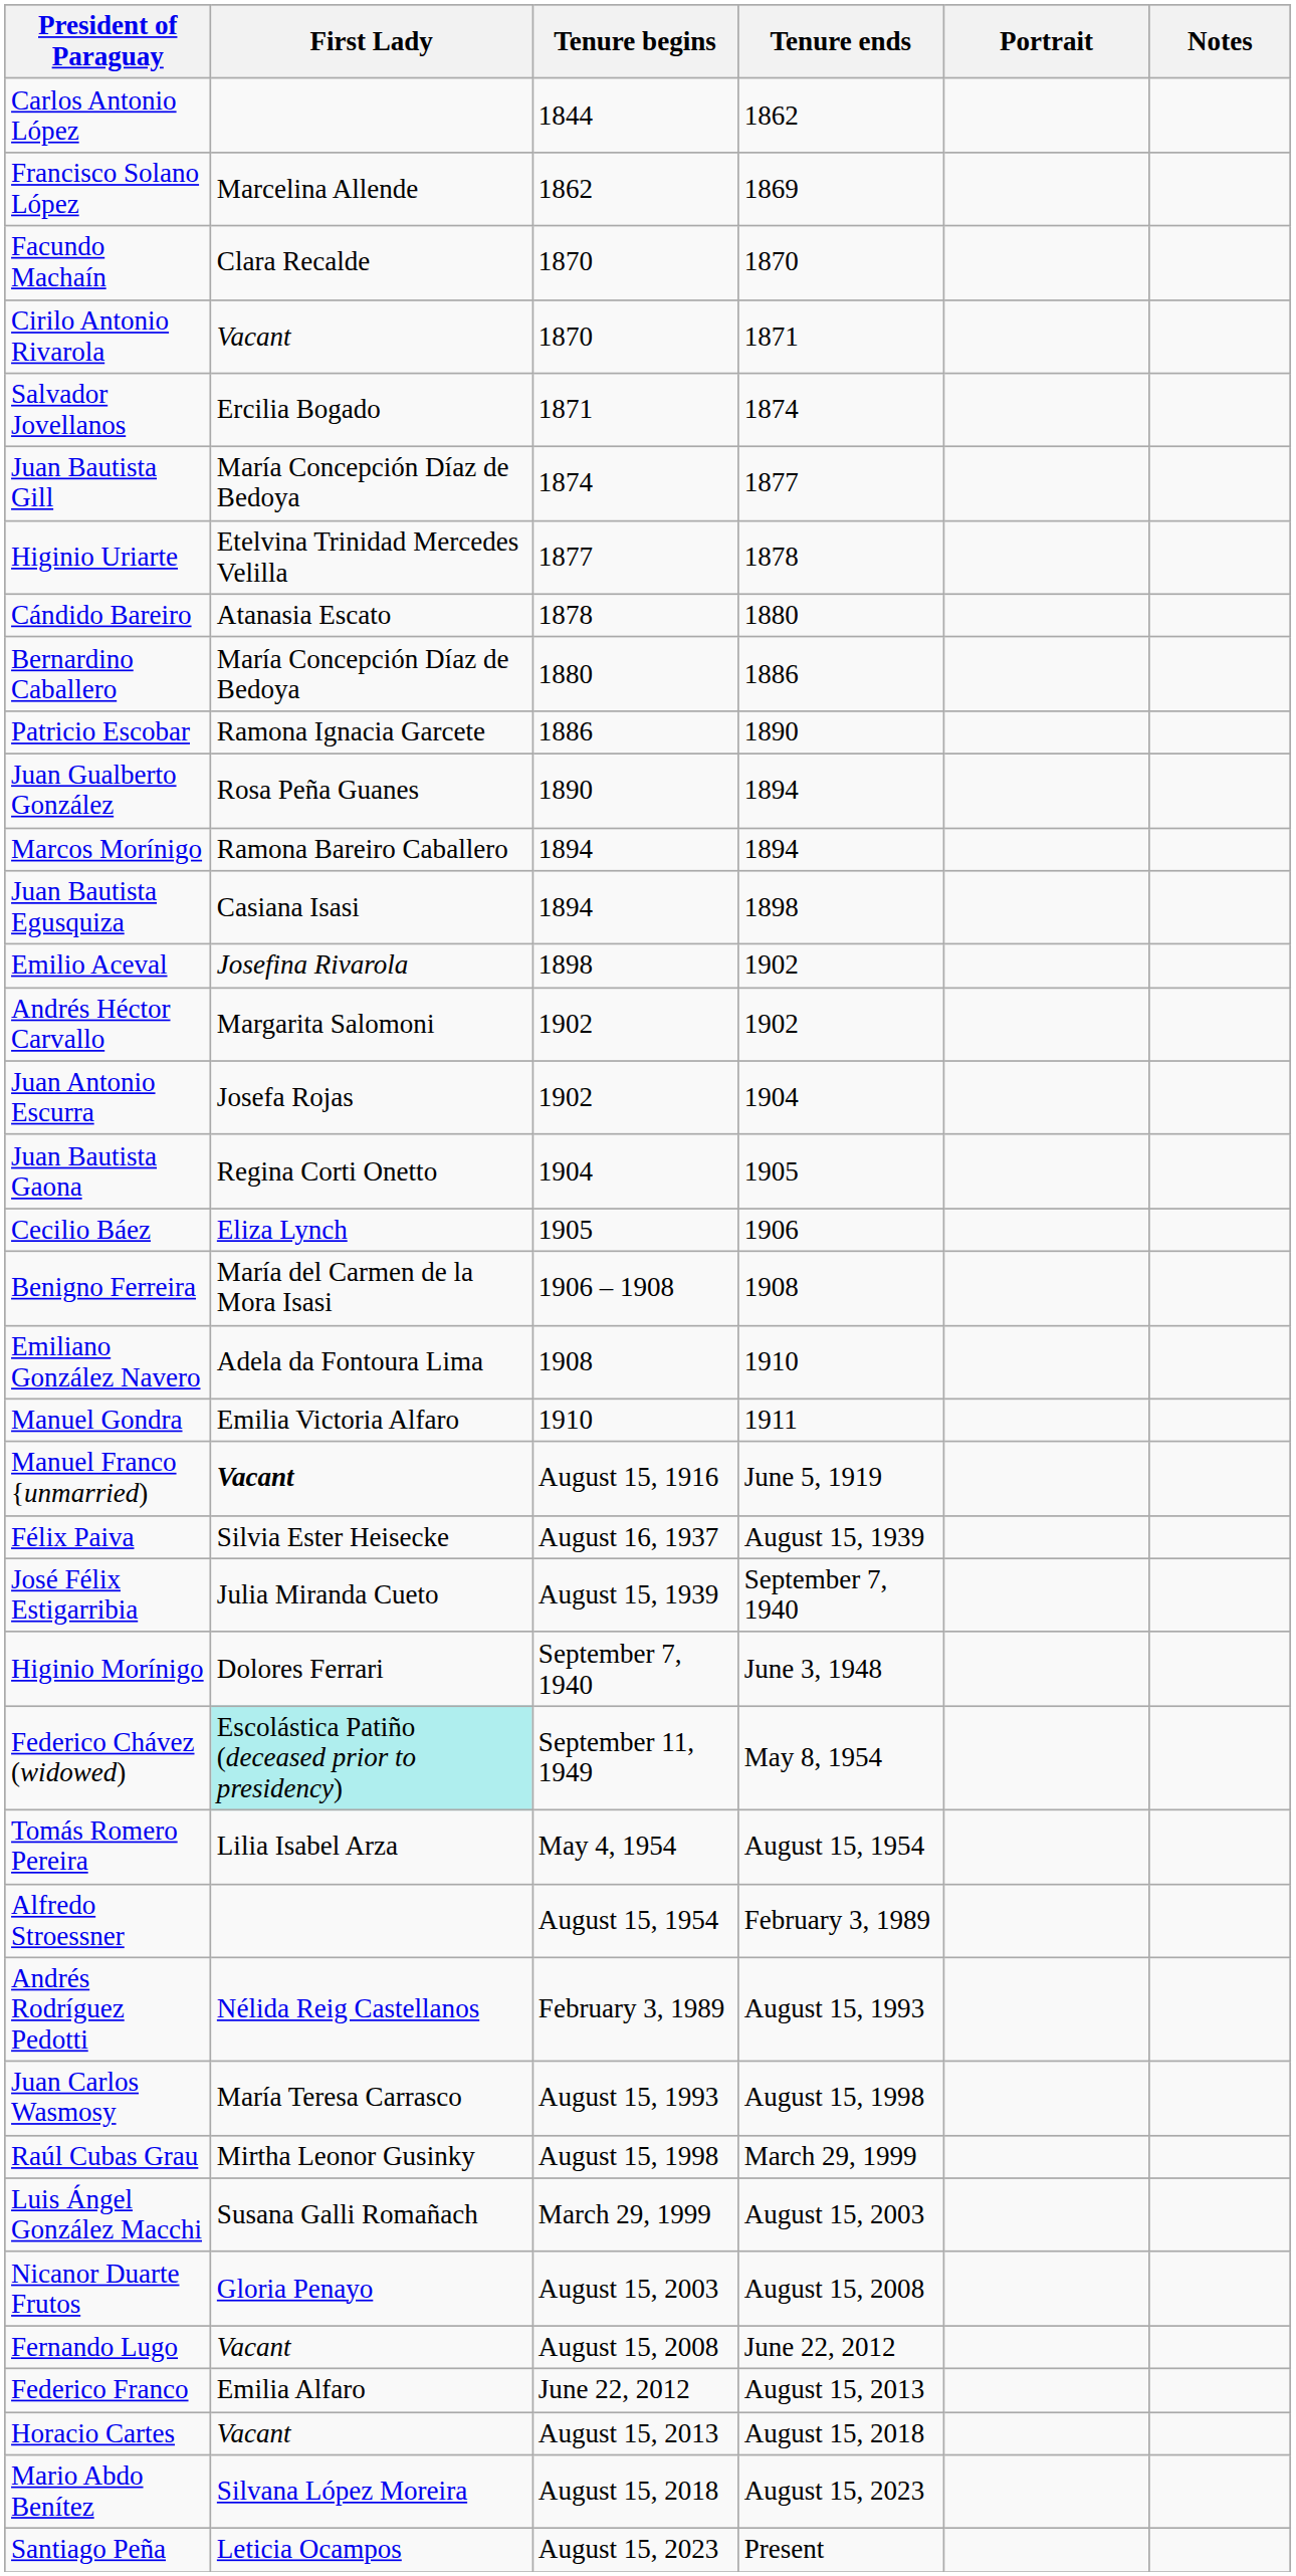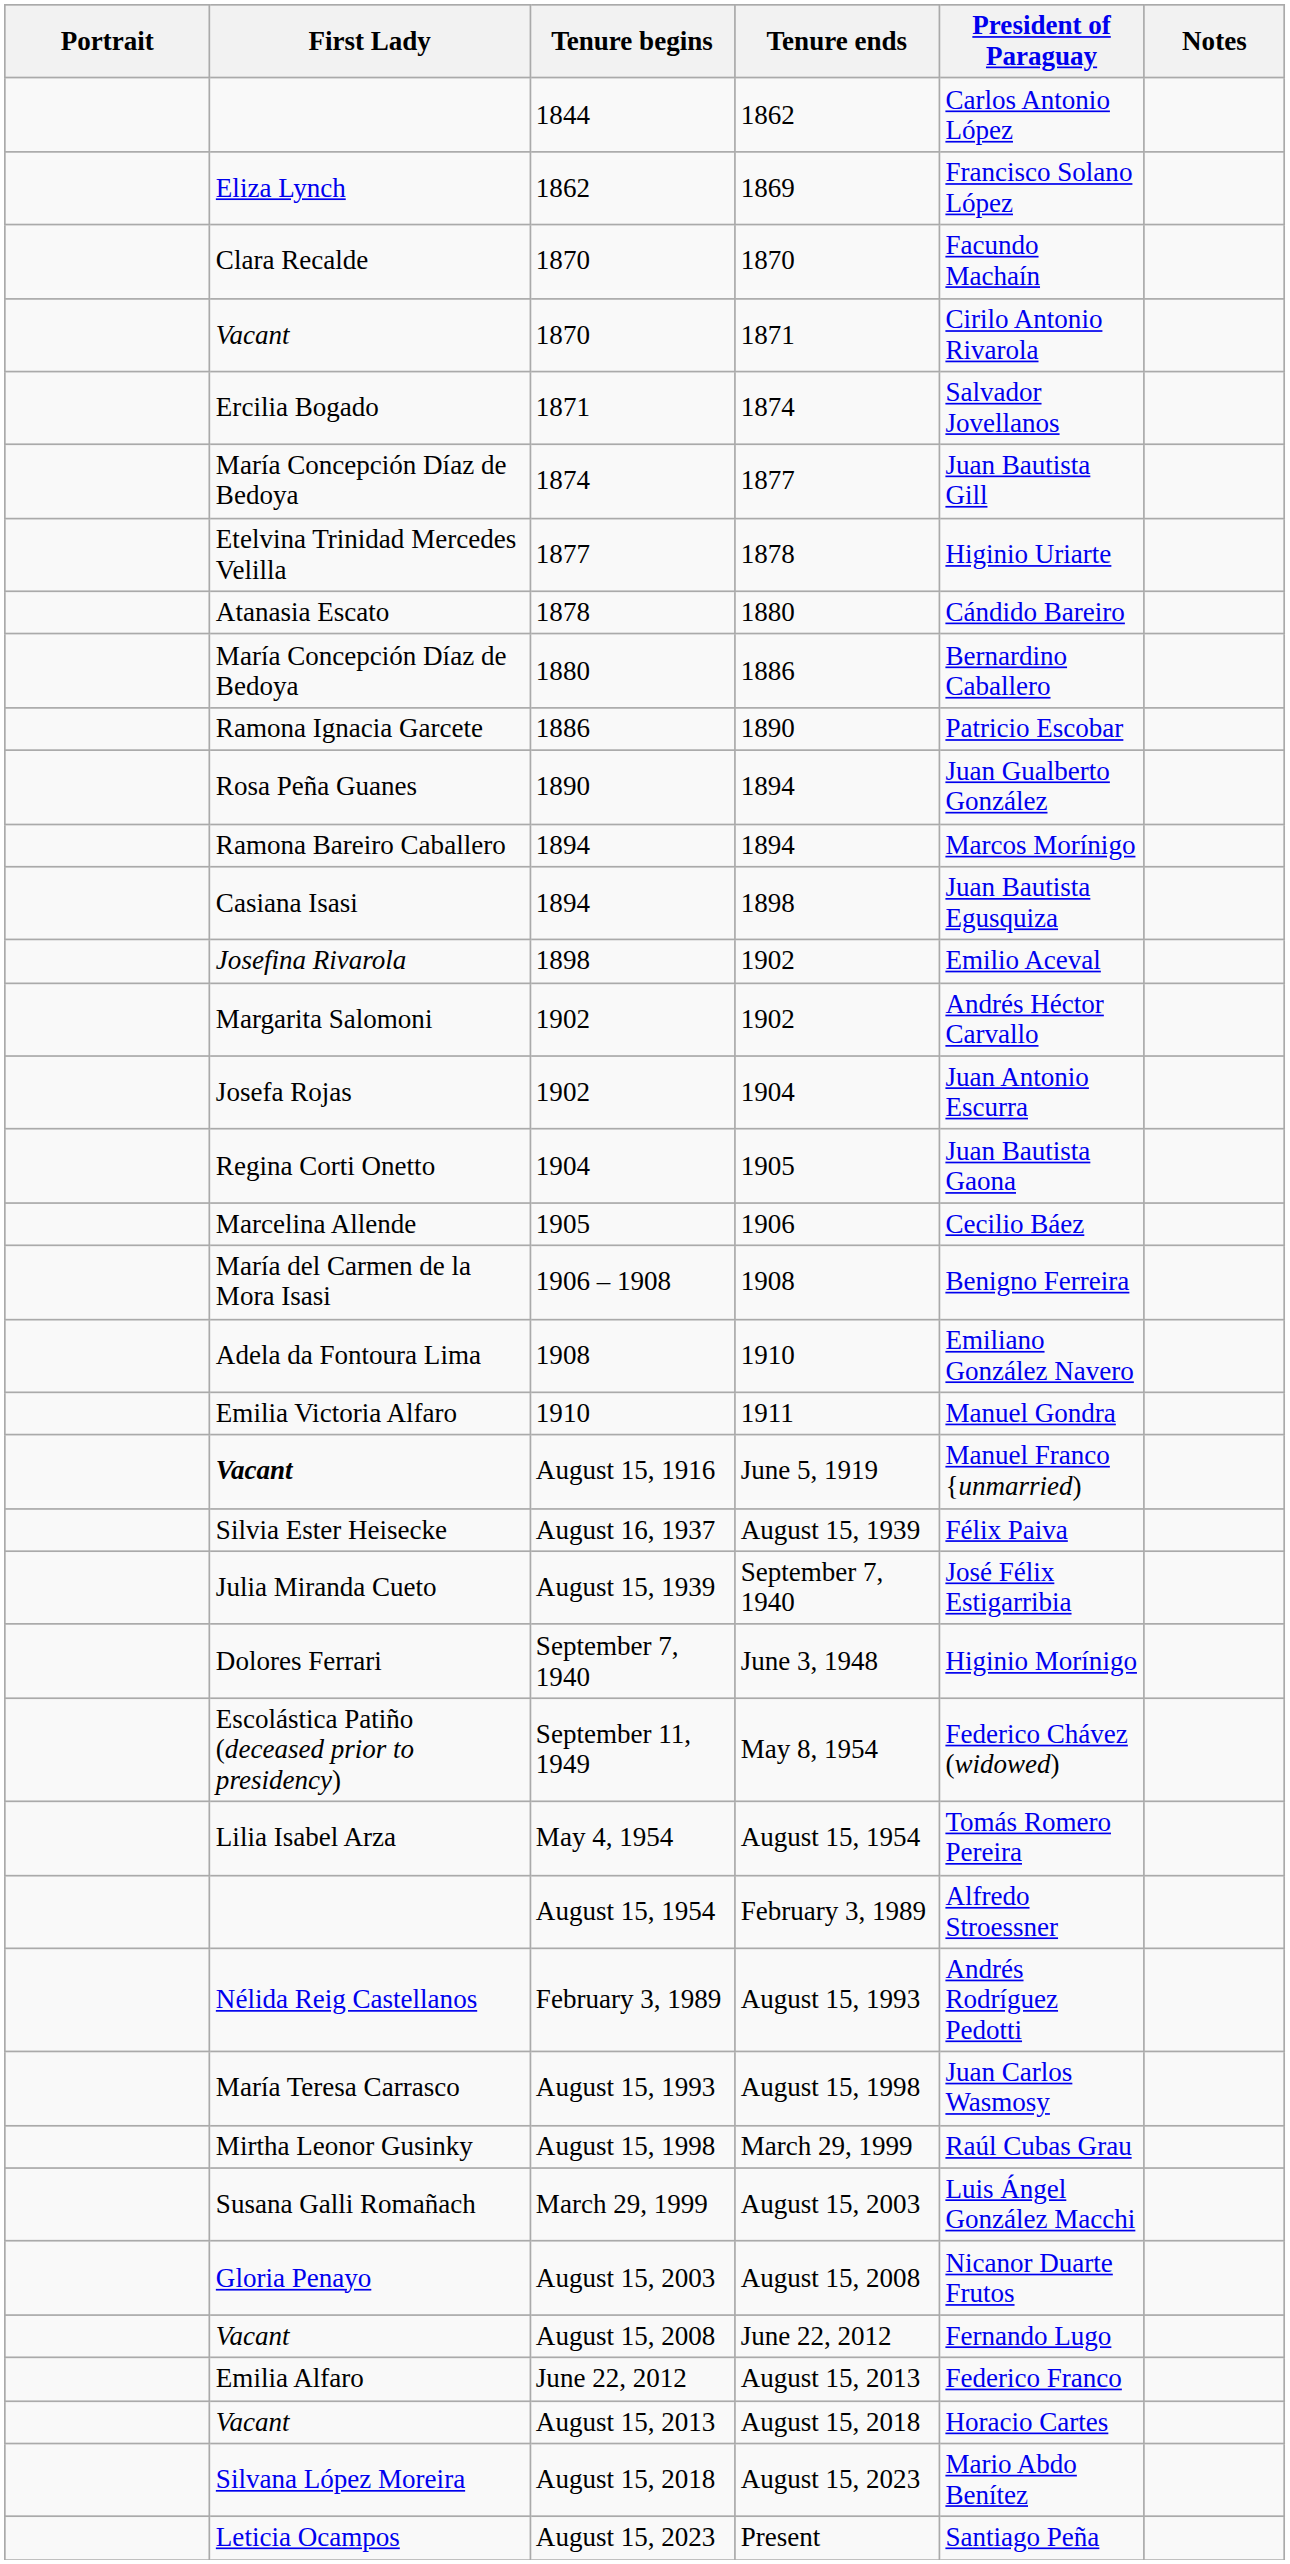 <table class=wikitable width=60%>
 <tr>
-<th width=16%><a href='#'>President of Paraguay</a></th>
+<th width=16%>Portrait</th>
 <th width=25%>First Lady</th>
 <th width=16%>Tenure begins</th>
 <th width=16%>Tenure ends</th>
-<th width=16%>Portrait</th>
+<th width=16%><a href='#'>President of Paraguay</a></th>
 <th width=16%>Notes</th>
 </tr>
 <tr>
-<td><a href='#'>Carlos Antonio López</a></td>
+<td></td>
 <td></td>
 <td>1844</td>
 <td>1862</td>
-<td></td>
+<td><a href='#'>Carlos Antonio López</a></td>
 <td></td>
 </tr>
 <tr>
-<td><a href='#'>Francisco Solano López</a></td>
-<td>Marcelina Allende</td>
+<td></td>
+<td><a href='#'>Eliza Lynch</a></td>
 <td>1862</td>
 <td>1869</td>
-<td></td>
+<td><a href='#'>Francisco Solano López</a></td>
 <td></td>
 </tr>
 <tr>
-<td><a href='#'>Facundo Machaín</a></td>
+<td></td>
 <td>Clara Recalde</td>
 <td>1870</td>
 <td>1870</td>
-<td></td>
+<td><a href='#'>Facundo Machaín</a></td>
 <td></td>
 </tr>
 <tr>
-<td><a href='#'>Cirilo Antonio Rivarola</a></td>
+<td></td>
 <td><em>Vacant</em></td>
 <td>1870</td>
 <td>1871</td>
-<td></td>
+<td><a href='#'>Cirilo Antonio Rivarola</a></td>
 <td></td>
 </tr>
 <tr>
-<td><a href='#'>Salvador Jovellanos</a></td>
+<td></td>
 <td>Ercilia Bogado</td>
 <td>1871</td>
 <td>1874</td>
-<td></td>
+<td><a href='#'>Salvador Jovellanos</a></td>
 <td></td>
 </tr>
 <tr>
-<td><a href='#'>Juan Bautista Gill</a></td>
+<td></td>
 <td>María Concepción Díaz de Bedoya</td>
 <td>1874</td>
 <td>1877</td>
-<td></td>
+<td><a href='#'>Juan Bautista Gill</a></td>
 <td></td>
 </tr>
 <tr>
-<td><a href='#'>Higinio Uriarte</a></td>
+<td></td>
 <td>Etelvina Trinidad Mercedes Velilla</td>
 <td>1877</td>
 <td>1878</td>
-<td></td>
+<td><a href='#'>Higinio Uriarte</a></td>
 <td></td>
 </tr>
 <tr>
-<td><a href='#'>Cándido Bareiro</a></td>
+<td></td>
 <td>Atanasia Escato</td>
 <td>1878</td>
 <td>1880</td>
-<td></td>
+<td><a href='#'>Cándido Bareiro</a></td>
 <td></td>
 </tr>
 <tr>
-<td><a href='#'>Bernardino Caballero</a></td>
+<td></td>
 <td>María Concepción Díaz de Bedoya</td>
 <td>1880</td>
 <td>1886</td>
-<td></td>
+<td><a href='#'>Bernardino Caballero</a></td>
 <td></td>
 </tr>
 <tr>
-<td><a href='#'>Patricio Escobar</a></td>
+<td></td>
 <td>Ramona Ignacia Garcete</td>
 <td>1886</td>
 <td>1890</td>
-<td></td>
+<td><a href='#'>Patricio Escobar</a></td>
 <td></td>
 </tr>
 <tr>
-<td><a href='#'>Juan Gualberto González</a></td>
+<td></td>
 <td>Rosa Peña Guanes</td>
 <td>1890</td>
 <td>1894</td>
-<td></td>
+<td><a href='#'>Juan Gualberto González</a></td>
 <td></td>
 </tr>
 <tr>
-<td><a href='#'>Marcos Morínigo</a></td>
+<td></td>
 <td>Ramona Bareiro Caballero</td>
 <td>1894</td>
 <td>1894</td>
-<td></td>
+<td><a href='#'>Marcos Morínigo</a></td>
 <td></td>
 </tr>
 <tr>
-<td><a href='#'>Juan Bautista Egusquiza</a></td>
+<td></td>
 <td>Casiana Isasi</td>
 <td>1894</td>
 <td>1898</td>
-<td></td>
+<td><a href='#'>Juan Bautista Egusquiza</a></td>
 <td></td>
 </tr>
 <tr>
-<td><a href='#'>Emilio Aceval</a></td>
+<td></td>
 <td><em>Josefina Rivarola</em></td>
 <td>1898</td>
 <td>1902</td>
-<td></td>
+<td><a href='#'>Emilio Aceval</a></td>
 <td></td>
 </tr>
 <tr>
-<td><a href='#'>Andrés Héctor Carvallo</a></td>
+<td></td>
 <td>Margarita Salomoni</td>
 <td>1902</td>
 <td>1902</td>
-<td></td>
+<td><a href='#'>Andrés Héctor Carvallo</a></td>
 <td></td>
 </tr>
 <tr>
-<td><a href='#'>Juan Antonio Escurra</a></td>
+<td></td>
 <td>Josefa Rojas</td>
 <td>1902</td>
 <td>1904</td>
-<td></td>
+<td><a href='#'>Juan Antonio Escurra</a></td>
 <td></td>
 </tr>
 <tr>
-<td><a href='#'>Juan Bautista Gaona</a></td>
+<td></td>
 <td>Regina Corti Onetto</td>
 <td>1904</td>
 <td>1905</td>
-<td></td>
+<td><a href='#'>Juan Bautista Gaona</a></td>
 <td></td>
 </tr>
 <tr>
-<td><a href='#'>Cecilio Báez</a></td>
-<td><a href='#'>Eliza Lynch</a></td>
+<td></td>
+<td>Marcelina Allende</td>
 <td>1905</td>
 <td>1906</td>
-<td></td>
+<td><a href='#'>Cecilio Báez</a></td>
 <td></td>
 </tr>
 <tr>
-<td><a href='#'>Benigno Ferreira</a></td>
+<td></td>
 <td>María del Carmen de la Mora Isasi</td>
 <td>1906 – 1908</td>
 <td>1908</td>
-<td></td>
+<td><a href='#'>Benigno Ferreira</a></td>
 <td></td>
 </tr>
 <tr>
-<td><a href='#'>Emiliano González Navero</a></td>
+<td></td>
 <td>Adela da Fontoura Lima</td>
 <td>1908</td>
 <td>1910</td>
-<td></td>
+<td><a href='#'>Emiliano González Navero</a></td>
 <td></td>
 </tr>
 <tr>
-<td><a href='#'>Manuel Gondra</a></td>
+<td></td>
 <td>Emilia Victoria Alfaro</td>
 <td>1910</td>
 <td>1911</td>
-<td></td>
+<td><a href='#'>Manuel Gondra</a></td>
 <td></td>
 </tr>
 <tr>
-<td><a href='#'>Manuel Franco</a> {<em>unmarried</em>)</td>
+<td></td>
 <td><strong><em>Vacant</em></strong></td>
 <td>August 15, 1916</td>
 <td>June 5, 1919</td>
-<td></td>
+<td><a href='#'>Manuel Franco</a> {<em>unmarried</em>)</td>
 <td></td>
 </tr>
 <tr>
-<td><a href='#'>Félix Paiva</a></td>
+<td></td>
 <td>Silvia Ester Heisecke</td>
 <td>August 16, 1937</td>
 <td>August 15, 1939</td>
-<td></td>
+<td><a href='#'>Félix Paiva</a></td>
 <td></td>
 </tr>
 <tr>
-<td><a href='#'>José Félix Estigarribia</a></td>
+<td></td>
 <td>Julia Miranda Cueto</td>
 <td>August 15, 1939</td>
 <td>September 7, 1940</td>
-<td></td>
+<td><a href='#'>José Félix Estigarribia</a></td>
 <td></td>
 </tr>
 <tr>
-<td><a href='#'>Higinio Morínigo</a></td>
+<td></td>
 <td>Dolores Ferrari</td>
 <td>September 7, 1940</td>
 <td>June 3, 1948</td>
-<td></td>
+<td><a href='#'>Higinio Morínigo</a></td>
 <td></td>
 </tr>
 <tr>
-<td><a href='#'>Federico Chávez</a> (<em>widowed</em>)</td>
-<td style="background: paleturquoise;">Escolástica Patiño (<em>deceased prior to presidency</em>)</td>
+<td></td>
+<td>Escolástica Patiño (<em>deceased prior to presidency</em>)</td>
 <td>September 11, 1949</td>
 <td>May 8, 1954</td>
-<td></td>
+<td><a href='#'>Federico Chávez</a> (<em>widowed</em>)</td>
 <td></td>
 </tr>
 <tr>
-<td><a href='#'>Tomás Romero Pereira</a></td>
+<td></td>
 <td>Lilia Isabel Arza</td>
 <td>May 4, 1954</td>
 <td>August 15, 1954</td>
-<td></td>
+<td><a href='#'>Tomás Romero Pereira</a></td>
 <td></td>
 </tr>
 <tr>
-<td><a href='#'>Alfredo Stroessner</a></td>
+<td></td>
 <td></td>
 <td>August 15, 1954</td>
 <td>February 3, 1989</td>
-<td></td>
+<td><a href='#'>Alfredo Stroessner</a></td>
 <td></td>
 </tr>
 <tr>
-<td><a href='#'>Andrés Rodríguez Pedotti</a></td>
+<td></td>
 <td><a href='#'>Nélida Reig Castellanos</a></td>
 <td>February 3, 1989</td>
 <td>August 15, 1993</td>
-<td></td>
+<td><a href='#'>Andrés Rodríguez Pedotti</a></td>
 <td></td>
 </tr>
 <tr>
-<td><a href='#'>Juan Carlos Wasmosy</a></td>
+<td></td>
 <td>María Teresa Carrasco</td>
 <td>August 15, 1993</td>
 <td>August 15, 1998</td>
-<td></td>
+<td><a href='#'>Juan Carlos Wasmosy</a></td>
 <td></td>
 </tr>
 <tr>
-<td><a href='#'>Raúl Cubas Grau</a></td>
+<td></td>
 <td>Mirtha Leonor Gusinky</td>
 <td>August 15, 1998</td>
 <td>March 29, 1999</td>
-<td></td>
+<td><a href='#'>Raúl Cubas Grau</a></td>
 <td></td>
 </tr>
 <tr>
-<td><a href='#'>Luis Ángel González Macchi</a></td>
+<td></td>
 <td>Susana Galli Romañach</td>
 <td>March 29, 1999</td>
 <td>August 15, 2003</td>
-<td></td>
+<td><a href='#'>Luis Ángel González Macchi</a></td>
 <td></td>
 </tr>
 <tr>
-<td><a href='#'>Nicanor Duarte Frutos</a></td>
+<td></td>
 <td><a href='#'>Gloria Penayo</a></td>
 <td>August 15, 2003</td>
 <td>August 15, 2008</td>
-<td></td>
+<td><a href='#'>Nicanor Duarte Frutos</a></td>
 <td></td>
 </tr>
 <tr>
-<td><a href='#'>Fernando Lugo</a></td>
+<td></td>
 <td><em>Vacant</em></td>
 <td>August 15, 2008</td>
 <td>June 22, 2012</td>
-<td></td>
+<td><a href='#'>Fernando Lugo</a></td>
 <td></td>
 </tr>
 <tr>
-<td><a href='#'>Federico Franco</a></td>
+<td></td>
 <td>Emilia Alfaro</td>
 <td>June 22, 2012</td>
 <td>August 15, 2013</td>
-<td></td>
+<td><a href='#'>Federico Franco</a></td>
 <td></td>
 </tr>
 <tr>
-<td><a href='#'>Horacio Cartes</a></td>
+<td></td>
 <td><em>Vacant</em></td>
 <td>August 15, 2013</td>
 <td>August 15, 2018</td>
-<td></td>
+<td><a href='#'>Horacio Cartes</a></td>
 <td></td>
 </tr>
 <tr>
-<td><a href='#'>Mario Abdo Benítez</a></td>
+<td></td>
 <td><a href='#'>Silvana López Moreira</a></td>
 <td>August 15, 2018</td>
 <td>August 15, 2023</td>
-<td></td>
+<td><a href='#'>Mario Abdo Benítez</a></td>
 <td></td>
 </tr>
 <tr>
-<td><a href='#'>Santiago Peña</a></td>
+<td></td>
 <td><a href='#'>Leticia Ocampos</a></td>
 <td>August 15, 2023</td>
 <td>Present</td>
-<td></td>
+<td><a href='#'>Santiago Peña</a></td>
 <td></td>
 </tr>
 </table>
